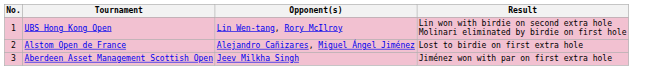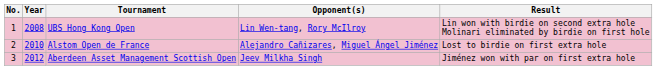 <table class="wikitable" style="font-size:95%;">
 <tr>
 <th>No.</th>
+<th>Year</th>
 <th>Tournament</th>
 <th>Opponent(s)</th>
 <th>Result</th>
 </tr>
 <tr style="background:#F2C1D1;">
 <td align=center>1</td>
+<td><a href='#'>2008</a></td>
 <td><a href='#'>UBS Hong Kong Open</a></td>
 <td> <a href='#'>Lin Wen-tang</a>,  <a href='#'>Rory McIlroy</a></td>
 <td>Lin won with birdie on second extra hole<br>Molinari eliminated by birdie on first hole</td>
 </tr>
 <tr style="background:#F2C1D1;">
 <td align=center>2</td>
+<td><a href='#'>2010</a></td>
 <td><a href='#'>Alstom Open de France</a></td>
 <td> <a href='#'>Alejandro Cañizares</a>,  <a href='#'>Miguel Ángel Jiménez</a></td>
 <td>Lost to birdie on first extra hole</td>
 </tr>
 <tr style="background:#F2C1D1;">
 <td align=center>3</td>
+<td><a href='#'>2012</a></td>
 <td><a href='#'>Aberdeen Asset Management Scottish Open</a></td>
 <td> <a href='#'>Jeev Milkha Singh</a></td>
 <td>Jiménez won with par on first extra hole</td>
 </tr>
 </table>
